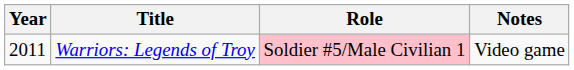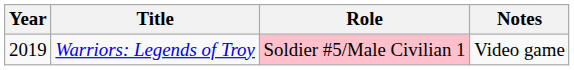 <table class="wikitable">
 <tr>
 <th>Year</th>
 <th>Title</th>
 <th>Role</th>
 <th>Notes</th>
 </tr>
 <tr>
-<td>2011</td>
+<td>2019</td>
 <td><em><a href='#'>Warriors: Legends of Troy</a></em></td>
 <td style="background: pink;">Soldier #5/Male Civilian 1</td>
 <td>Video game</td>
 </tr>
 </table>
